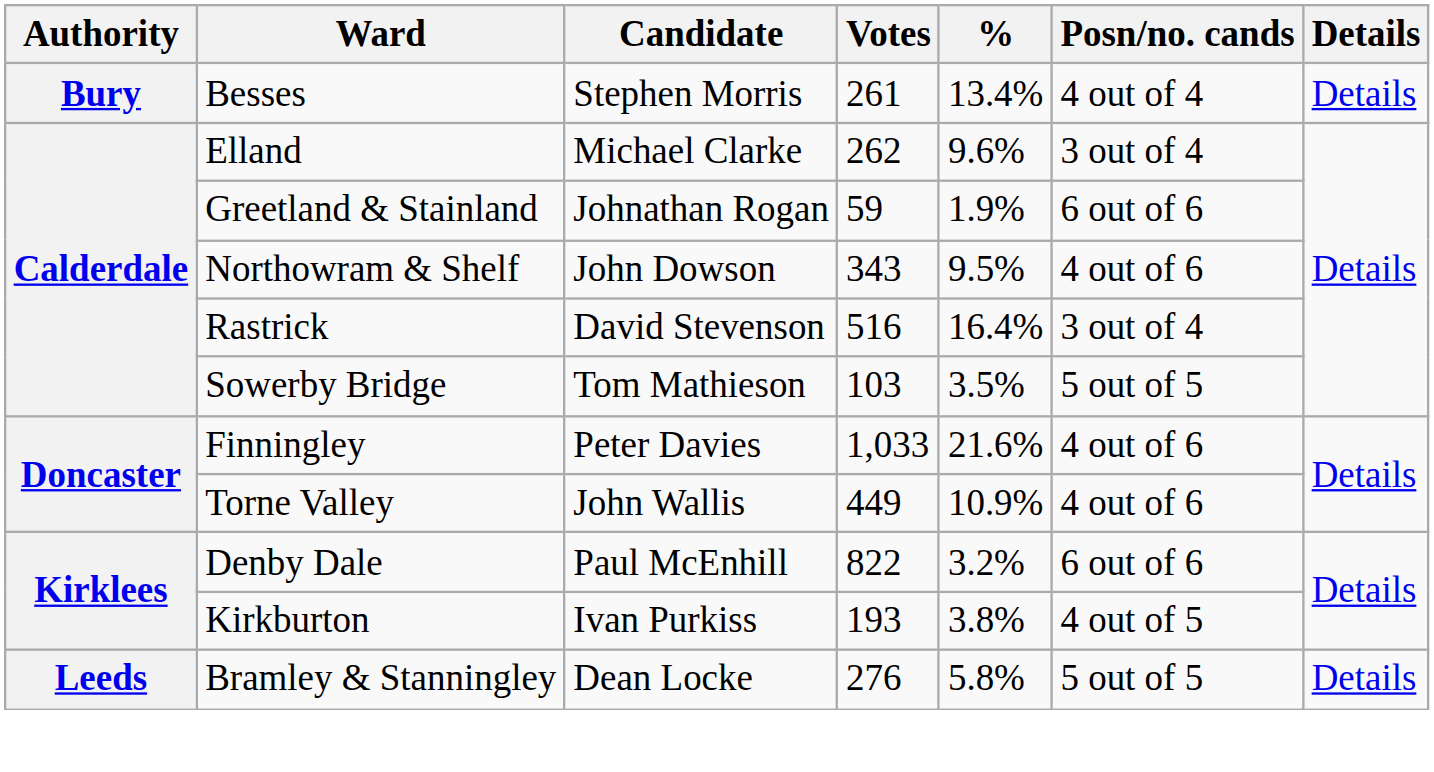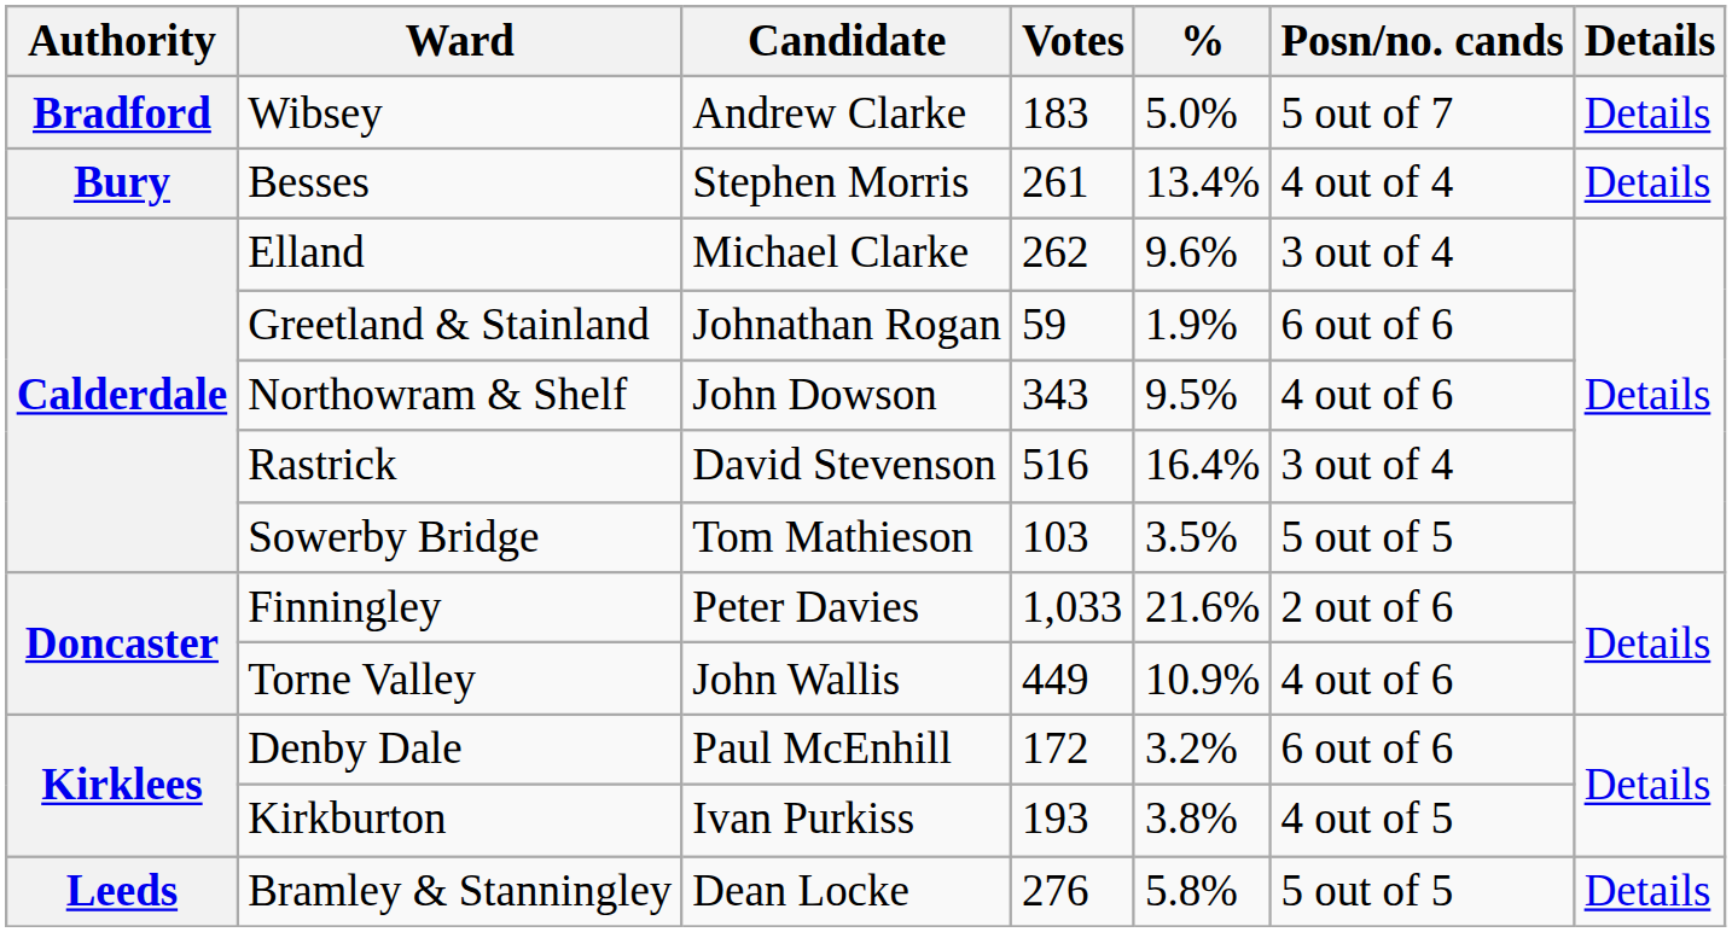 <table class="wikitable">
 <tr>
 <th>Authority</th>
 <th>Ward</th>
 <th>Candidate</th>
 <th>Votes</th>
 <th>%</th>
 <th>Posn/no. cands</th>
 <th>Details</th>
+</tr>
+<tr>
+<th><a href='#'>Bradford</a></th>
+<td>Wibsey</td>
+<td>Andrew Clarke</td>
+<td>183</td>
+<td>5.0%</td>
+<td>5 out of 7</td>
+<td><a href='#'>Details</a></td>
 </tr>
 <tr>
 <th><a href='#'>Bury</a></th>
 <td>Besses</td>
 <td>Stephen Morris</td>
 <td>261</td>
 <td>13.4%</td>
 <td>4 out of 4</td>
 <td><a href='#'>Details</a></td>
 </tr>
 <tr>
 <th rowspan=5><a href='#'>Calderdale</a></th>
 <td>Elland</td>
 <td>Michael Clarke</td>
 <td>262</td>
 <td>9.6%</td>
 <td>3 out of 4</td>
 <td rowspan=5><a href='#'>Details</a></td>
 </tr>
 <tr>
 <td>Greetland & Stainland</td>
 <td>Johnathan Rogan</td>
 <td>59</td>
 <td>1.9%</td>
 <td>6 out of 6</td>
 </tr>
 <tr>
 <td>Northowram & Shelf</td>
 <td>John Dowson</td>
 <td>343</td>
 <td>9.5%</td>
 <td>4 out of 6</td>
 </tr>
 <tr>
 <td>Rastrick</td>
 <td>David Stevenson</td>
 <td>516</td>
 <td>16.4%</td>
 <td>3 out of 4</td>
 </tr>
 <tr>
 <td>Sowerby Bridge</td>
 <td>Tom Mathieson</td>
 <td>103</td>
 <td>3.5%</td>
 <td>5 out of 5</td>
 </tr>
 <tr>
 <th rowspan=2><a href='#'>Doncaster</a></th>
 <td>Finningley</td>
 <td>Peter Davies</td>
 <td>1,033</td>
 <td>21.6%</td>
-<td>4 out of 6</td>
+<td>2 out of 6</td>
 <td rowspan=2><a href='#'>Details</a></td>
 </tr>
 <tr>
 <td>Torne Valley</td>
 <td>John Wallis</td>
 <td>449</td>
 <td>10.9%</td>
 <td>4 out of 6</td>
 </tr>
 <tr>
 <th rowspan=2><a href='#'>Kirklees</a></th>
 <td>Denby Dale</td>
 <td>Paul McEnhill</td>
-<td>822</td>
+<td>172</td>
 <td>3.2%</td>
 <td>6 out of 6</td>
 <td rowspan=2><a href='#'>Details</a></td>
 </tr>
 <tr>
 <td>Kirkburton</td>
 <td>Ivan Purkiss</td>
 <td>193</td>
 <td>3.8%</td>
 <td>4 out of 5</td>
 </tr>
 <tr>
 <th><a href='#'>Leeds</a></th>
 <td>Bramley & Stanningley</td>
 <td>Dean Locke</td>
 <td>276</td>
 <td>5.8%</td>
 <td>5 out of 5</td>
 <td><a href='#'>Details</a></td>
 </tr>
 </table>
